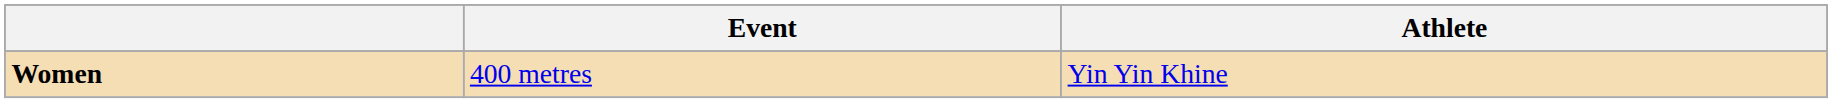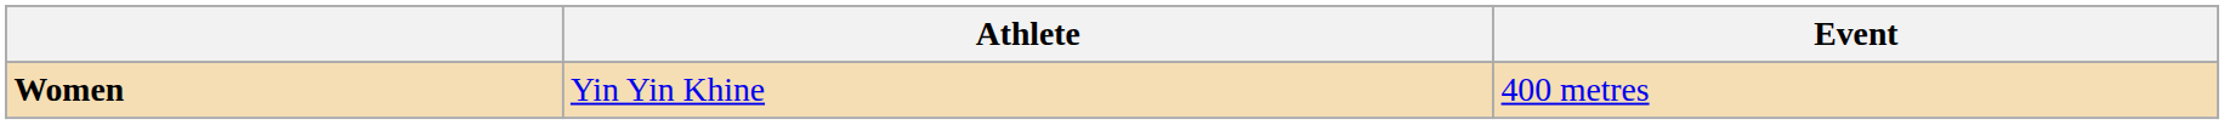 <table class=wikitable style="font-size:90%" width=60%>
 <tr>
 <th></th>
+<th>Athlete</th>
 <th>Event</th>
-<th>Athlete</th>
 </tr>
 <tr>
 <td bgcolor="wheat"><strong>Women</strong></td>
+<td bgcolor="wheat"><a href='#'>Yin Yin Khine</a></td>
 <td bgcolor="wheat"><a href='#'>400 metres</a></td>
-<td bgcolor="wheat"><a href='#'>Yin Yin Khine</a></td>
 </tr>
 </table>
